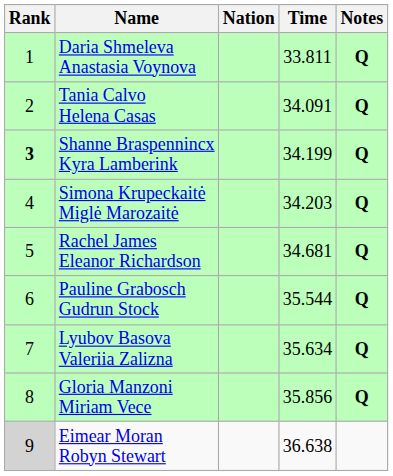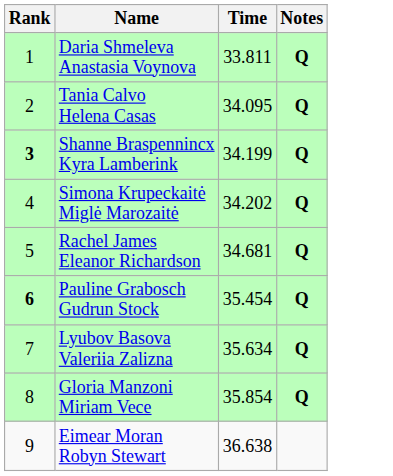 <table class="wikitable sortable" style="text-align:center">
 <tr>
 <th>Rank</th>
 <th>Name</th>
-<th>Nation</th>
 <th>Time</th>
 <th>Notes</th>
 </tr>
 <tr bgcolor=bbffbb>
 <td>1</td>
 <td align=left><a href='#'>Daria Shmeleva</a><br><a href='#'>Anastasia Voynova</a></td>
-<td align=left></td>
 <td>33.811</td>
 <td><strong>Q</strong></td>
 </tr>
 <tr bgcolor=bbffbb>
 <td>2</td>
 <td align=left><a href='#'>Tania Calvo</a><br><a href='#'>Helena Casas</a></td>
-<td align=left></td>
-<td>34.091</td>
+<td>34.095</td>
 <td><strong>Q</strong></td>
 </tr>
 <tr bgcolor=bbffbb>
 <td><strong>3</strong></td>
 <td align=left><a href='#'>Shanne Braspennincx</a><br><a href='#'>Kyra Lamberink</a></td>
-<td align=left></td>
 <td>34.199</td>
 <td><strong>Q</strong></td>
 </tr>
 <tr bgcolor=bbffbb>
 <td>4</td>
 <td align=left><a href='#'>Simona Krupeckaitė</a><br><a href='#'>Miglė Marozaitė</a></td>
-<td align=left></td>
-<td>34.203</td>
+<td>34.202</td>
 <td><strong>Q</strong></td>
 </tr>
 <tr bgcolor=bbffbb>
 <td>5</td>
 <td align=left><a href='#'>Rachel James</a><br><a href='#'>Eleanor Richardson</a></td>
-<td align=left></td>
 <td>34.681</td>
 <td><strong>Q</strong></td>
 </tr>
 <tr bgcolor=bbffbb>
-<td>6</td>
+<td><strong>6</strong></td>
 <td align=left><a href='#'>Pauline Grabosch</a><br><a href='#'>Gudrun Stock</a></td>
-<td align=left></td>
-<td>35.544</td>
+<td>35.454</td>
 <td><strong>Q</strong></td>
 </tr>
 <tr bgcolor=bbffbb>
 <td>7</td>
 <td align=left><a href='#'>Lyubov Basova</a><br><a href='#'>Valeriia Zalizna</a></td>
-<td align=left></td>
 <td>35.634</td>
 <td><strong>Q</strong></td>
 </tr>
 <tr bgcolor=bbffbb>
 <td>8</td>
 <td align=left><a href='#'>Gloria Manzoni</a><br><a href='#'>Miriam Vece</a></td>
-<td align=left></td>
-<td>35.856</td>
+<td>35.854</td>
 <td><strong>Q</strong></td>
 </tr>
 <tr>
-<td style="background: lightgrey;">9</td>
+<td>9</td>
 <td align=left><a href='#'>Eimear Moran</a><br><a href='#'>Robyn Stewart</a></td>
-<td align=left></td>
 <td>36.638</td>
 <td></td>
 </tr>
 </table>
